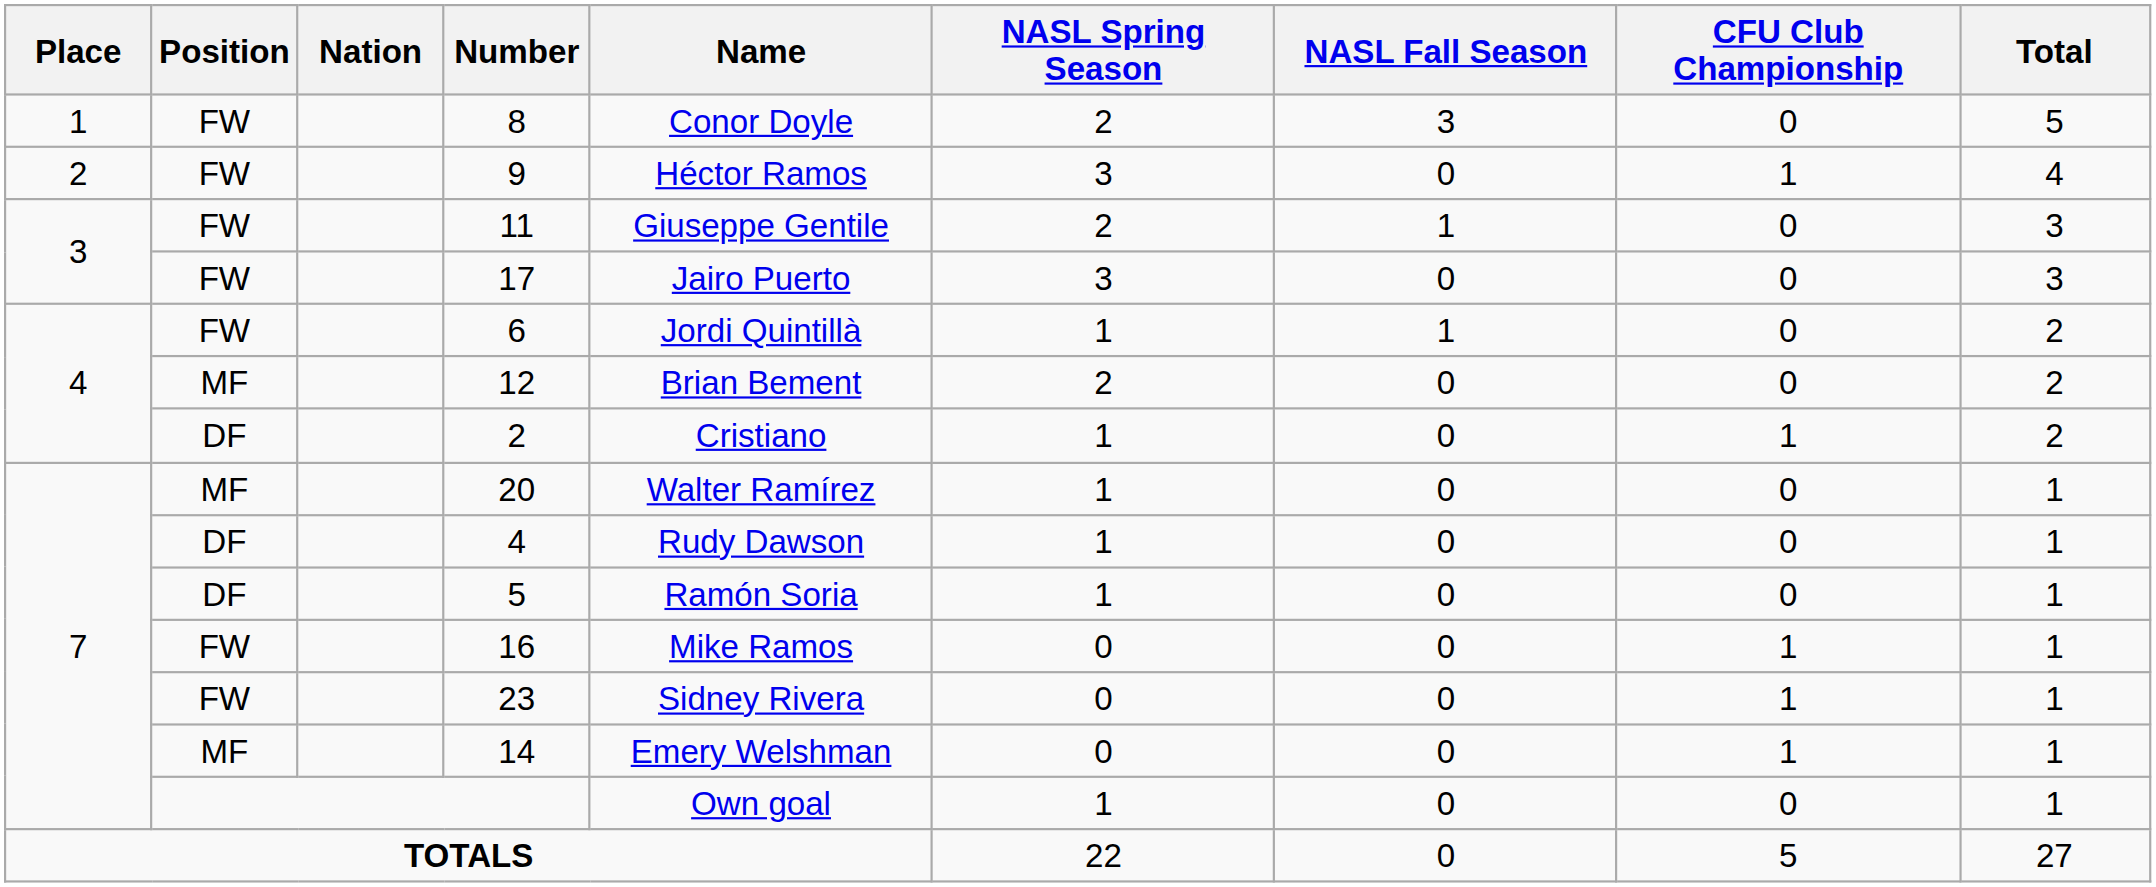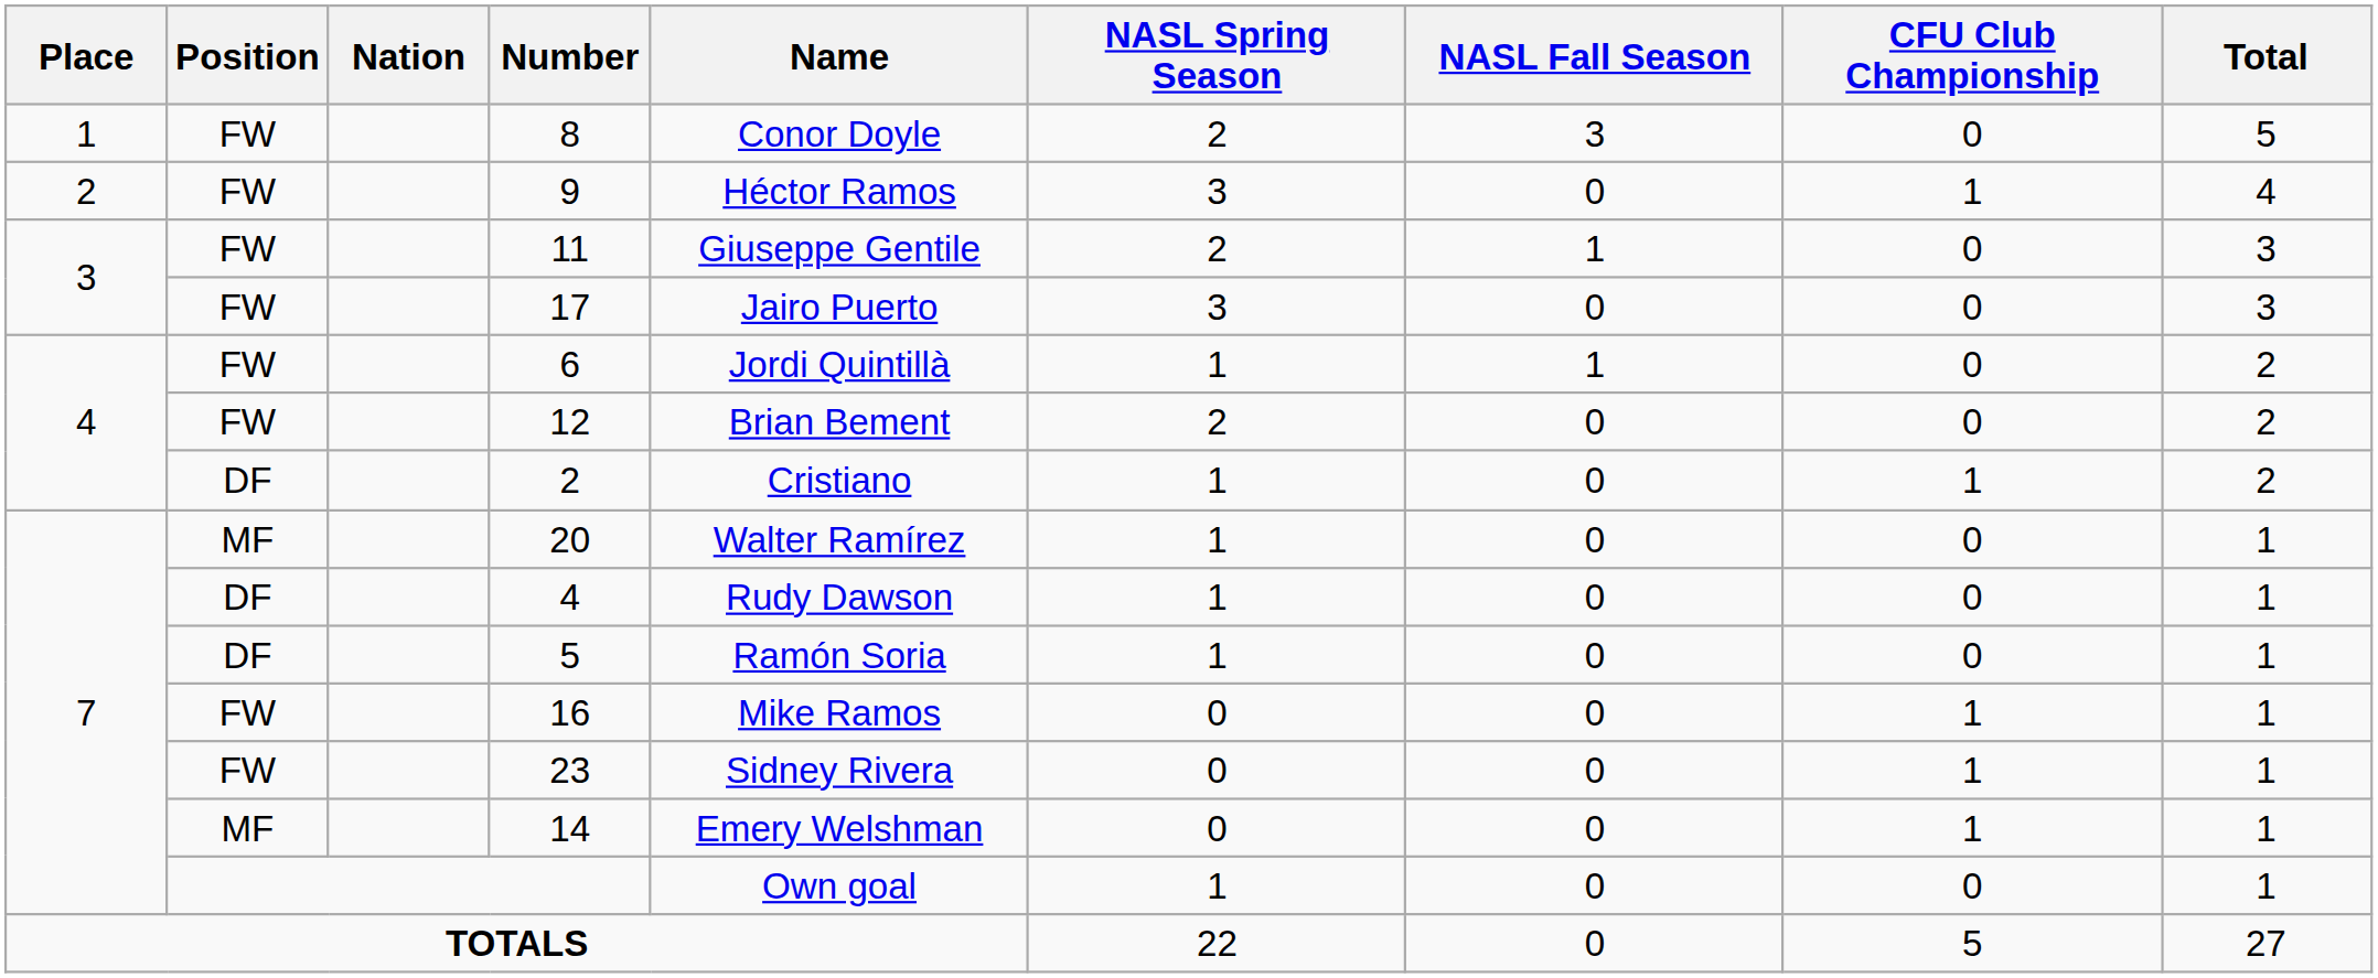 <table class="wikitable" style="font-size: 95%; text-align: center;">
 <tr>
 <th width=60>Place</th>
 <th width=60>Position</th>
 <th width=60>Nation</th>
 <th width=60>Number</th>
 <th width=150>Name</th>
 <th width=150><a href='#'>NASL Spring Season</a></th>
 <th width=150><a href='#'>NASL Fall Season</a></th>
 <th width=150><a href='#'>CFU Club Championship</a></th>
 <th width=80><strong>Total</strong></th>
 </tr>
 <tr>
 <td>1</td>
 <td>FW</td>
 <td></td>
 <td>8</td>
 <td><a href='#'>Conor Doyle</a></td>
 <td>2</td>
 <td>3</td>
 <td>0</td>
 <td>5</td>
 </tr>
 <tr>
 <td>2</td>
 <td>FW</td>
 <td></td>
 <td>9</td>
 <td><a href='#'>Héctor Ramos</a></td>
 <td>3</td>
 <td>0</td>
 <td>1</td>
 <td>4</td>
 </tr>
 <tr>
 <td rowspan="2">3</td>
 <td>FW</td>
 <td></td>
 <td>11</td>
 <td><a href='#'>Giuseppe Gentile</a></td>
 <td>2</td>
 <td>1</td>
 <td>0</td>
 <td>3</td>
 </tr>
 <tr>
 <td>FW</td>
 <td></td>
 <td>17</td>
 <td><a href='#'>Jairo Puerto</a></td>
 <td>3</td>
 <td>0</td>
 <td>0</td>
 <td>3</td>
 </tr>
 <tr>
 <td rowspan="3">4</td>
 <td>FW</td>
 <td></td>
 <td>6</td>
 <td><a href='#'>Jordi Quintillà</a></td>
 <td>1</td>
 <td>1</td>
 <td>0</td>
 <td>2</td>
 </tr>
 <tr>
-<td>MF</td>
+<td>FW</td>
 <td></td>
 <td>12</td>
 <td><a href='#'>Brian Bement</a></td>
 <td>2</td>
 <td>0</td>
 <td>0</td>
 <td>2</td>
 </tr>
 <tr>
 <td>DF</td>
 <td></td>
 <td>2</td>
 <td><a href='#'>Cristiano</a></td>
 <td>1</td>
 <td>0</td>
 <td>1</td>
 <td>2</td>
 </tr>
 <tr>
 <td rowspan="7">7</td>
 <td>MF</td>
 <td></td>
 <td>20</td>
 <td><a href='#'>Walter Ramírez</a></td>
 <td>1</td>
 <td>0</td>
 <td>0</td>
 <td>1</td>
 </tr>
 <tr>
 <td>DF</td>
 <td></td>
 <td>4</td>
 <td><a href='#'>Rudy Dawson</a></td>
 <td>1</td>
 <td>0</td>
 <td>0</td>
 <td>1</td>
 </tr>
 <tr>
 <td>DF</td>
 <td></td>
 <td>5</td>
 <td><a href='#'>Ramón Soria</a></td>
 <td>1</td>
 <td>0</td>
 <td>0</td>
 <td>1</td>
 </tr>
 <tr>
 <td>FW</td>
 <td></td>
 <td>16</td>
 <td><a href='#'>Mike Ramos</a></td>
 <td>0</td>
 <td>0</td>
 <td>1</td>
 <td>1</td>
 </tr>
 <tr>
 <td>FW</td>
 <td></td>
 <td>23</td>
 <td><a href='#'>Sidney Rivera</a></td>
 <td>0</td>
 <td>0</td>
 <td>1</td>
 <td>1</td>
 </tr>
 <tr>
 <td>MF</td>
 <td></td>
 <td>14</td>
 <td><a href='#'>Emery Welshman</a></td>
 <td>0</td>
 <td>0</td>
 <td>1</td>
 <td>1</td>
 </tr>
 <tr>
 <td colspan="3"></td>
 <td><a href='#'>Own goal</a></td>
 <td>1</td>
 <td>0</td>
 <td>0</td>
 <td>1</td>
 </tr>
 <tr>
 <td colspan="5"><strong>TOTALS</strong></td>
 <td>22</td>
 <td>0</td>
 <td>5</td>
 <td>27</td>
 </tr>
 </table>
